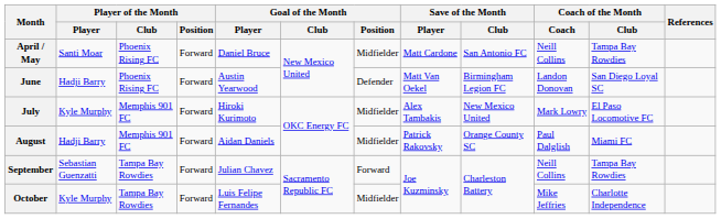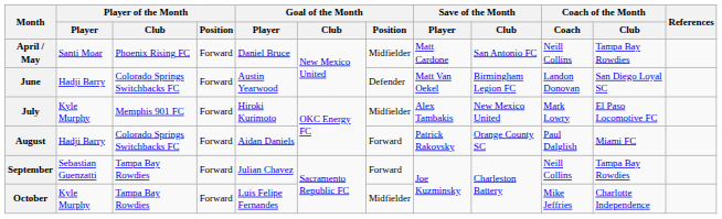 <table class="wikitable" style="font-size:75%">
 <tr>
 <th rowspan="2">Month</th>
 <th colspan="3">Player of the Month</th>
 <th colspan="3">Goal of the Month</th>
 <th colspan="2">Save of the Month</th>
 <th colspan="2">Coach of the Month</th>
 <th rowspan="2">References</th>
 </tr>
 <tr>
 <th>Player</th>
 <th>Club</th>
 <th>Position</th>
 <th>Player</th>
 <th>Club</th>
 <th>Position</th>
 <th>Player</th>
 <th>Club</th>
 <th>Coach</th>
 <th>Club</th>
 </tr>
 <tr>
 <th>April / May</th>
 <td> <a href='#'>Santi Moar</a></td>
 <td><a href='#'>Phoenix Rising FC</a></td>
 <td>Forward</td>
 <td> <a href='#'>Daniel Bruce</a></td>
 <td rowspan=2><a href='#'>New Mexico United</a></td>
 <td>Midfielder</td>
 <td> <a href='#'>Matt Cardone</a></td>
 <td><a href='#'>San Antonio FC</a></td>
 <td> <a href='#'>Neill Collins</a></td>
 <td><a href='#'>Tampa Bay Rowdies</a></td>
 <td></td>
 </tr>
 <tr>
 <th>June</th>
 <td> <a href='#'>Hadji Barry</a></td>
-<td><a href='#'>Phoenix Rising FC</a></td>
+<td><a href='#'>Colorado Springs Switchbacks FC</a></td>
 <td>Forward</td>
 <td> <a href='#'>Austin Yearwood</a></td>
 <td>Defender</td>
 <td> <a href='#'>Matt Van Oekel</a></td>
 <td><a href='#'>Birmingham Legion FC</a></td>
 <td> <a href='#'>Landon Donovan</a></td>
 <td><a href='#'>San Diego Loyal SC</a></td>
 <td></td>
 </tr>
 <tr>
 <th>July</th>
 <td> <a href='#'>Kyle Murphy</a></td>
 <td><a href='#'>Memphis 901 FC</a></td>
 <td>Forward</td>
 <td> <a href='#'>Hiroki Kurimoto</a></td>
 <td rowspan=2><a href='#'>OKC Energy FC</a></td>
 <td>Midfielder</td>
 <td> <a href='#'>Alex Tambakis</a></td>
 <td><a href='#'>New Mexico United</a></td>
 <td> <a href='#'>Mark Lowry</a></td>
 <td><a href='#'>El Paso Locomotive FC</a></td>
 <td></td>
 </tr>
 <tr>
 <th>August</th>
 <td> <a href='#'>Hadji Barry</a></td>
-<td><a href='#'>Memphis 901 FC</a></td>
+<td><a href='#'>Colorado Springs Switchbacks FC</a></td>
 <td>Forward</td>
 <td> <a href='#'>Aidan Daniels</a></td>
-<td>Midfielder</td>
+<td>Forward</td>
 <td> <a href='#'>Patrick Rakovsky</a></td>
 <td><a href='#'>Orange County SC</a></td>
 <td> <a href='#'>Paul Dalglish</a></td>
 <td><a href='#'>Miami FC</a></td>
 <td></td>
 </tr>
 <tr>
 <th>September</th>
 <td> <a href='#'>Sebastian Guenzatti</a></td>
 <td><a href='#'>Tampa Bay Rowdies</a></td>
 <td>Forward</td>
 <td> <a href='#'>Julian Chavez</a></td>
 <td rowspan=2><a href='#'>Sacramento Republic FC</a></td>
 <td>Forward</td>
 <td rowspan=2> <a href='#'>Joe Kuzminsky</a></td>
 <td rowspan=2><a href='#'>Charleston Battery</a></td>
 <td> <a href='#'>Neill Collins</a></td>
 <td><a href='#'>Tampa Bay Rowdies</a></td>
 <td></td>
 </tr>
 <tr>
 <th>October</th>
 <td> <a href='#'>Kyle Murphy</a></td>
 <td><a href='#'>Tampa Bay Rowdies</a></td>
 <td>Forward</td>
 <td> <a href='#'>Luis Felipe Fernandes</a></td>
 <td>Midfielder</td>
 <td> <a href='#'>Mike Jeffries</a></td>
 <td><a href='#'>Charlotte Independence</a></td>
 <td></td>
 </tr>
 </table>
